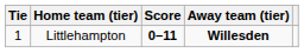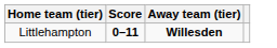 <table class="wikitable" style="text-align:center; font-size:85%">
 <tr>
-<th>Tie</th>
 <th>Home team (tier)</th>
 <th>Score</th>
 <th>Away team (tier)</th>
 <th></th>
 </tr>
 <tr>
-<td align="center">1</td>
 <td>Littlehampton</td>
 <td align="center"><strong>0–11</strong></td>
 <td><strong>Willesden</strong></td>
 <td></td>
 </tr>
 </table>
